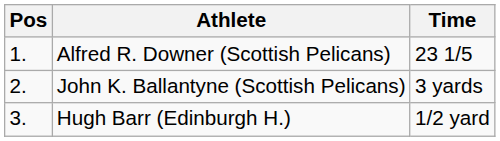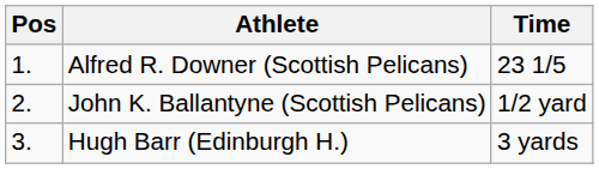 <table class="wikitable">
 <tr>
 <th>Pos</th>
 <th>Athlete</th>
 <th>Time</th>
 </tr>
 <tr>
 <td>1.</td>
 <td>Alfred R. Downer (Scottish Pelicans)</td>
 <td>23 1/5</td>
 </tr>
 <tr>
 <td>2.</td>
 <td>John K. Ballantyne (Scottish Pelicans)</td>
-<td>3 yards</td>
+<td>1/2 yard</td>
 </tr>
 <tr>
 <td>3.</td>
 <td>Hugh Barr (Edinburgh H.)</td>
-<td>1/2 yard</td>
+<td>3 yards</td>
 </tr>
 </table>
